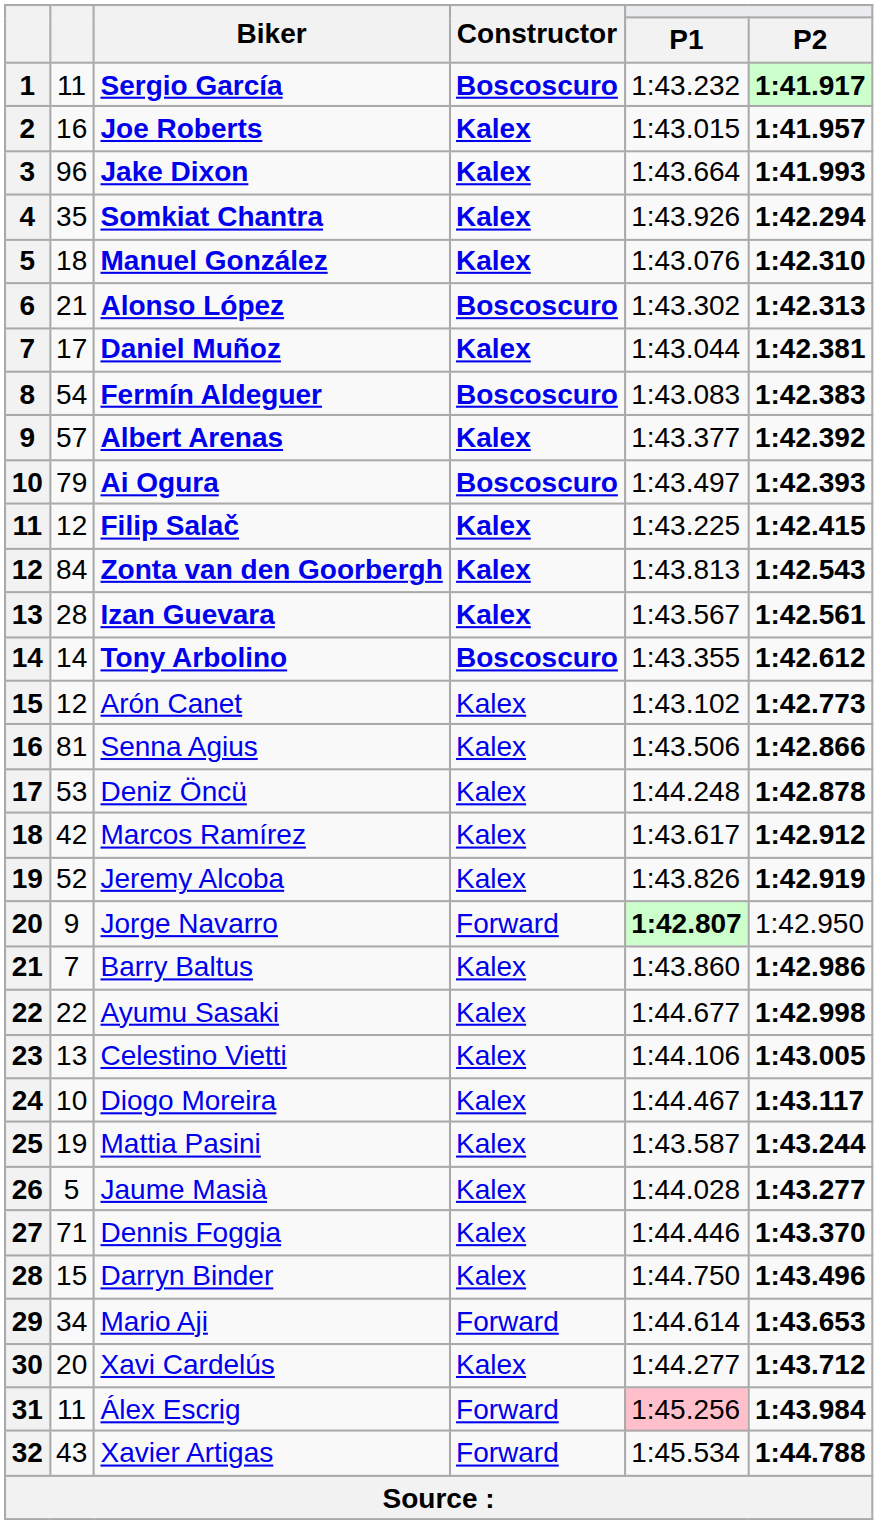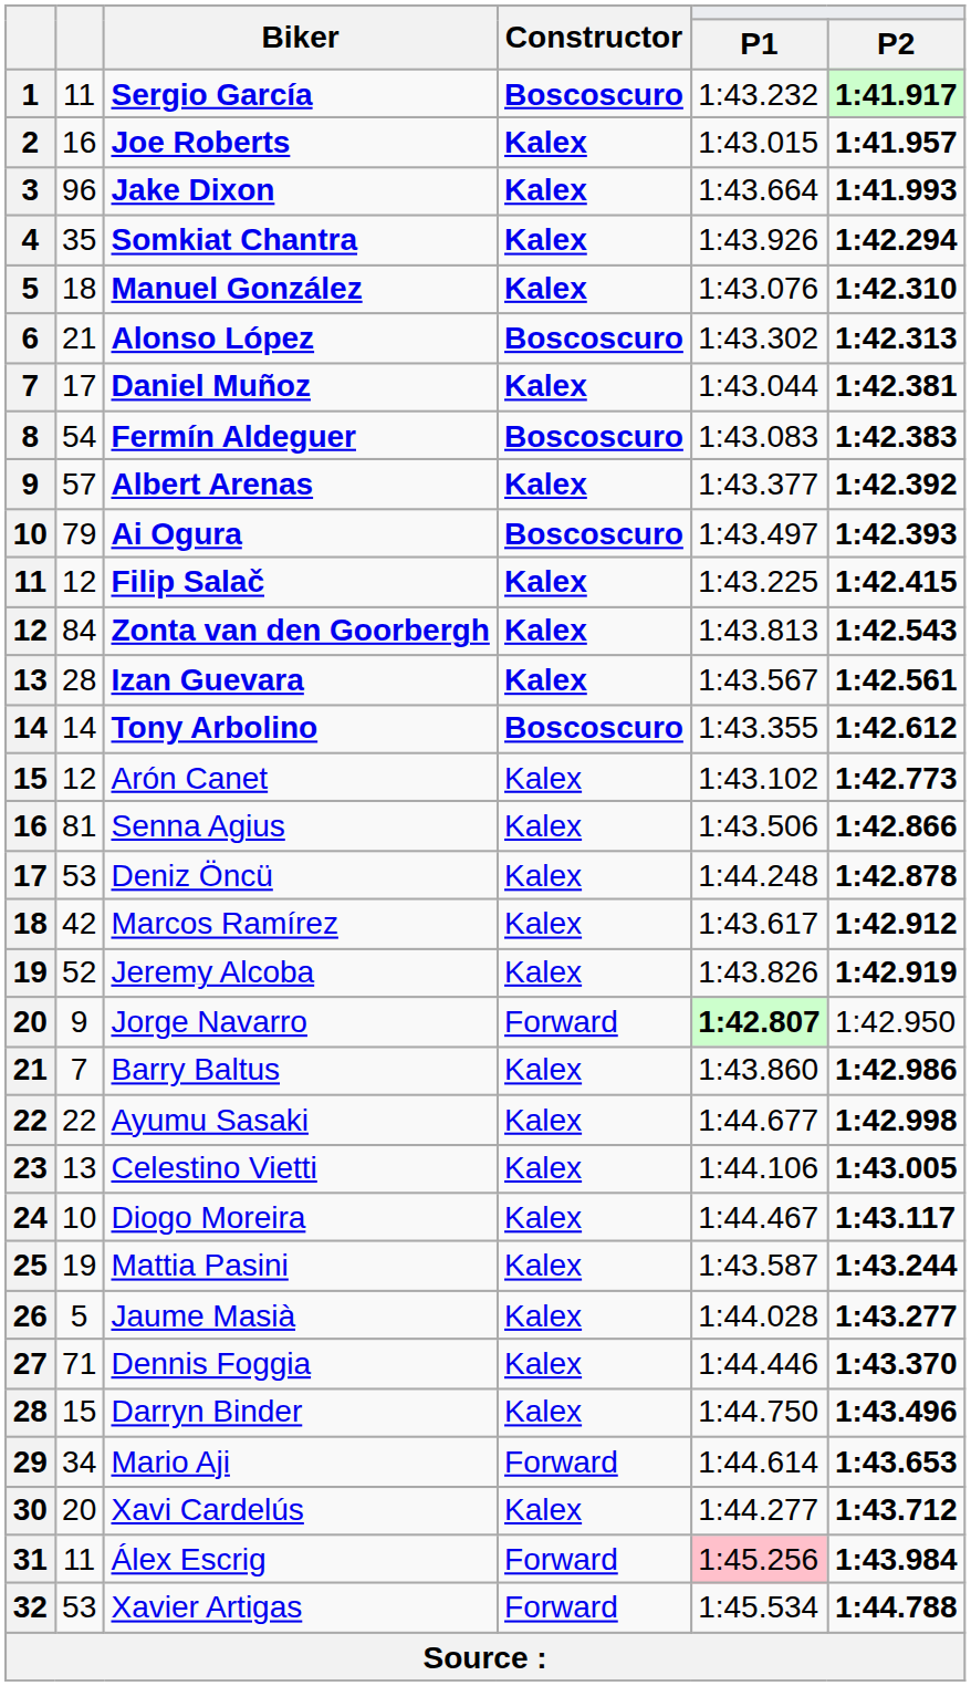 <table class="wikitable sortable" style="font-size: 85%;">
 <tr>
 <th rowspan="2"></th>
 <th rowspan="2"></th>
 <th rowspan="2">Biker</th>
 <th rowspan="2">Constructor</th>
 <th colspan="3" style="background:#eaecf0; text-align:center;"></th>
 </tr>
 <tr>
 <th scope="col">P1</th>
 <th scope="col">P2</th>
 </tr>
 <tr>
 <th scope="row">1</th>
 <td align="center">11</td>
 <td><strong> <a href='#'>Sergio García</a></strong></td>
 <td><strong><a href='#'>Boscoscuro</a></strong></td>
 <td>1:43.232</td>
 <td style="background:#ccffcc;"><strong>1:41.917</strong></td>
 </tr>
 <tr>
 <th scope="row">2</th>
 <td align="center">16</td>
 <td><strong> <a href='#'>Joe Roberts</a></strong></td>
 <td><strong><a href='#'>Kalex</a></strong></td>
 <td>1:43.015</td>
 <td><strong>1:41.957</strong></td>
 </tr>
 <tr>
 <th scope="row">3</th>
 <td align="center">96</td>
 <td><strong> <a href='#'>Jake Dixon</a></strong></td>
 <td><strong><a href='#'>Kalex</a></strong></td>
 <td>1:43.664</td>
 <td><strong>1:41.993</strong></td>
 </tr>
 <tr>
 <th scope="row">4</th>
 <td align="center">35</td>
 <td><strong> <a href='#'>Somkiat Chantra</a></strong></td>
 <td><strong><a href='#'>Kalex</a></strong></td>
 <td>1:43.926</td>
 <td><strong>1:42.294</strong></td>
 </tr>
 <tr>
 <th scope="row">5</th>
 <td align="center">18</td>
 <td><strong> <a href='#'>Manuel González</a></strong></td>
 <td><strong><a href='#'>Kalex</a></strong></td>
 <td>1:43.076</td>
 <td><strong>1:42.310</strong></td>
 </tr>
 <tr>
 <th scope="row">6</th>
 <td align="center">21</td>
 <td><strong> <a href='#'>Alonso López</a></strong></td>
 <td><strong><a href='#'>Boscoscuro</a></strong></td>
 <td>1:43.302</td>
 <td><strong>1:42.313</strong></td>
 </tr>
 <tr>
 <th scope="row">7</th>
 <td align="center">17</td>
 <td><strong> <a href='#'>Daniel Muñoz</a></strong></td>
 <td><strong><a href='#'>Kalex</a></strong></td>
 <td>1:43.044</td>
 <td><strong>1:42.381</strong></td>
 </tr>
 <tr>
 <th scope="row">8</th>
 <td align="center">54</td>
 <td><strong></strong> <strong><a href='#'>Fermín Aldeguer</a></strong></td>
 <td><strong><a href='#'>Boscoscuro</a></strong></td>
 <td>1:43.083</td>
 <td><strong>1:42.383</strong></td>
 </tr>
 <tr>
 <th scope="row">9</th>
 <td align="center">57</td>
 <td><strong></strong> <strong><a href='#'>Albert Arenas</a></strong></td>
 <td><strong><a href='#'>Kalex</a></strong></td>
 <td>1:43.377</td>
 <td><strong>1:42.392</strong></td>
 </tr>
 <tr>
 <th scope="row">10</th>
 <td align="center">79</td>
 <td><strong> <a href='#'>Ai Ogura</a></strong></td>
 <td><strong><a href='#'>Boscoscuro</a></strong></td>
 <td>1:43.497</td>
 <td><strong>1:42.393</strong></td>
 </tr>
 <tr>
 <th scope="row">11</th>
 <td align="center">12</td>
 <td><strong> <a href='#'>Filip Salač</a></strong></td>
 <td><strong><a href='#'>Kalex</a></strong></td>
 <td>1:43.225</td>
 <td><strong>1:42.415</strong></td>
 </tr>
 <tr>
 <th scope="row">12</th>
 <td align="center">84</td>
 <td><strong> <a href='#'>Zonta van den Goorbergh</a></strong></td>
 <td><strong><a href='#'>Kalex</a></strong></td>
 <td>1:43.813</td>
 <td><strong>1:42.543</strong></td>
 </tr>
 <tr>
 <th scope="row">13</th>
 <td align="center">28</td>
 <td><strong> <a href='#'>Izan Guevara</a></strong></td>
 <td><strong><a href='#'>Kalex</a></strong></td>
 <td>1:43.567</td>
 <td><strong>1:42.561</strong></td>
 </tr>
 <tr>
 <th scope="row">14</th>
 <td align="center">14</td>
 <td><strong> <a href='#'>Tony Arbolino</a></strong></td>
 <td><strong><a href='#'>Boscoscuro</a></strong></td>
 <td>1:43.355</td>
 <td><strong>1:42.612</strong></td>
 </tr>
 <tr>
 <th scope="row">15</th>
 <td align="center">12</td>
 <td> <a href='#'>Arón Canet</a></td>
 <td><a href='#'>Kalex</a></td>
 <td>1:43.102</td>
 <td><strong>1:42.773</strong></td>
 </tr>
 <tr>
 <th scope="row">16</th>
 <td align="center">81</td>
 <td> <a href='#'>Senna Agius</a></td>
 <td><a href='#'>Kalex</a></td>
 <td>1:43.506</td>
 <td><strong>1:42.866</strong></td>
 </tr>
 <tr>
 <th scope="row">17</th>
 <td align="center">53</td>
 <td> <a href='#'>Deniz Öncü</a></td>
 <td><a href='#'>Kalex</a></td>
 <td>1:44.248</td>
 <td><strong>1:42.878</strong></td>
 </tr>
 <tr>
 <th scope="row">18</th>
 <td align="center">42</td>
 <td> <a href='#'>Marcos Ramírez</a></td>
 <td><a href='#'>Kalex</a></td>
 <td>1:43.617</td>
 <td><strong>1:42.912</strong></td>
 </tr>
 <tr>
 <th scope="row">19</th>
 <td align="center">52</td>
 <td> <a href='#'>Jeremy Alcoba</a></td>
 <td><a href='#'>Kalex</a></td>
 <td>1:43.826</td>
 <td><strong>1:42.919</strong></td>
 </tr>
 <tr>
 <th scope="row">20</th>
 <td align="center">9</td>
 <td> <a href='#'>Jorge Navarro</a></td>
 <td><a href='#'>Forward</a></td>
 <td style="background:#ccffcc;"><strong>1:42.807</strong></td>
 <td>1:42.950</td>
 </tr>
 <tr>
 <th scope="row">21</th>
 <td align="center">7</td>
 <td> <a href='#'>Barry Baltus</a></td>
 <td><a href='#'>Kalex</a></td>
 <td>1:43.860</td>
 <td><strong>1:42.986</strong></td>
 </tr>
 <tr>
 <th scope="row">22</th>
 <td align="center">22</td>
 <td> <a href='#'>Ayumu Sasaki</a></td>
 <td><a href='#'>Kalex</a></td>
 <td>1:44.677</td>
 <td><strong>1:42.998</strong></td>
 </tr>
 <tr>
 <th scope="row">23</th>
 <td align="center">13</td>
 <td> <a href='#'>Celestino Vietti</a></td>
 <td><a href='#'>Kalex</a></td>
 <td>1:44.106</td>
 <td><strong>1:43.005</strong></td>
 </tr>
 <tr>
 <th scope="row">24</th>
 <td align="center">10</td>
 <td> <a href='#'>Diogo Moreira</a></td>
 <td><a href='#'>Kalex</a></td>
 <td>1:44.467</td>
 <td><strong>1:43.117</strong></td>
 </tr>
 <tr>
 <th scope="row">25</th>
 <td align="center">19</td>
 <td> <a href='#'>Mattia Pasini</a></td>
 <td><a href='#'>Kalex</a></td>
 <td>1:43.587</td>
 <td><strong>1:43.244</strong></td>
 </tr>
 <tr>
 <th scope="row">26</th>
 <td align="center">5</td>
 <td> <a href='#'>Jaume Masià</a></td>
 <td><a href='#'>Kalex</a></td>
 <td>1:44.028</td>
 <td><strong>1:43.277</strong></td>
 </tr>
 <tr>
 <th scope="row">27</th>
 <td align="center">71</td>
 <td> <a href='#'>Dennis Foggia</a></td>
 <td><a href='#'>Kalex</a></td>
 <td>1:44.446</td>
 <td><strong>1:43.370</strong></td>
 </tr>
 <tr>
 <th scope="row">28</th>
 <td align="center">15</td>
 <td> <a href='#'>Darryn Binder</a></td>
 <td><a href='#'>Kalex</a></td>
 <td>1:44.750</td>
 <td><strong>1:43.496</strong></td>
 </tr>
 <tr>
 <th scope="row">29</th>
 <td align="center">34</td>
 <td> <a href='#'>Mario Aji</a></td>
 <td><a href='#'>Forward</a></td>
 <td>1:44.614</td>
 <td><strong>1:43.653</strong></td>
 </tr>
 <tr>
 <th scope="row">30</th>
 <td align="center">20</td>
 <td> <a href='#'>Xavi Cardelús</a></td>
 <td><a href='#'>Kalex</a></td>
 <td>1:44.277</td>
 <td><strong>1:43.712</strong></td>
 </tr>
 <tr>
 <th scope="row">31</th>
 <td align="center">11</td>
 <td> <a href='#'>Álex Escrig</a></td>
 <td><a href='#'>Forward</a></td>
 <td style="background: pink;">1:45.256</td>
 <td><strong>1:43.984</strong></td>
 </tr>
 <tr>
 <th scope="row">32</th>
-<td align="center">43</td>
+<td align="center">53</td>
 <td> <a href='#'>Xavier Artigas</a></td>
 <td><a href='#'>Forward</a></td>
 <td>1:45.534</td>
 <td><strong>1:44.788</strong></td>
 </tr>
 <tr>
 <th colspan="7">Source : </th>
 </tr>
 </table>
